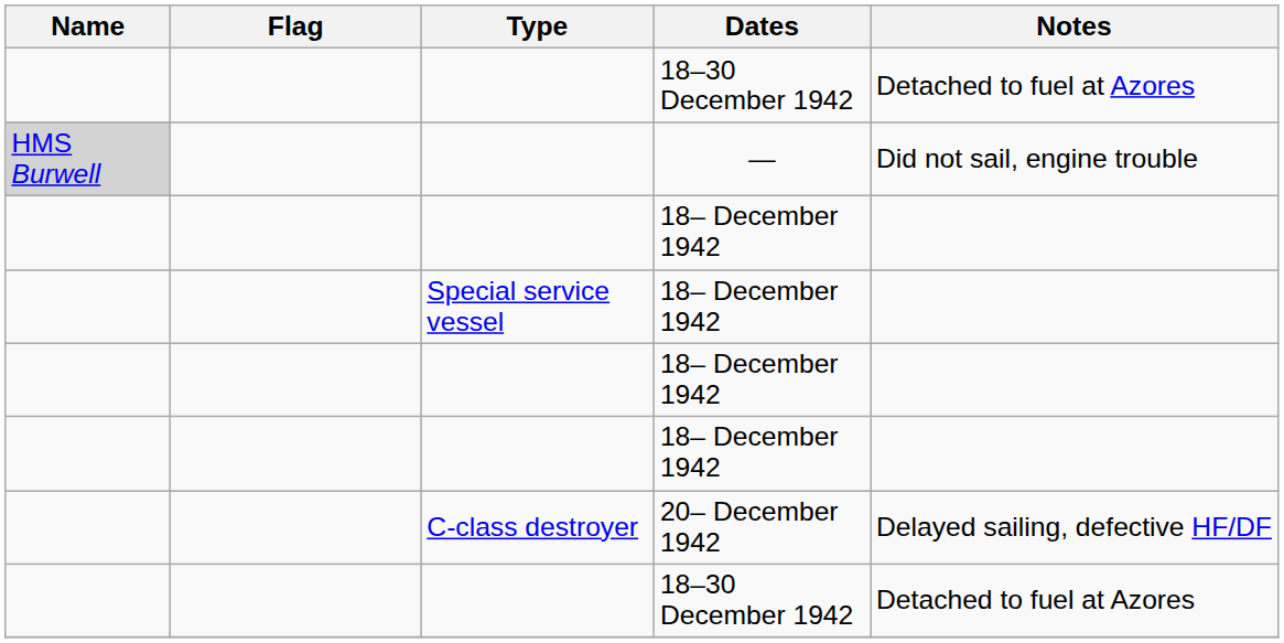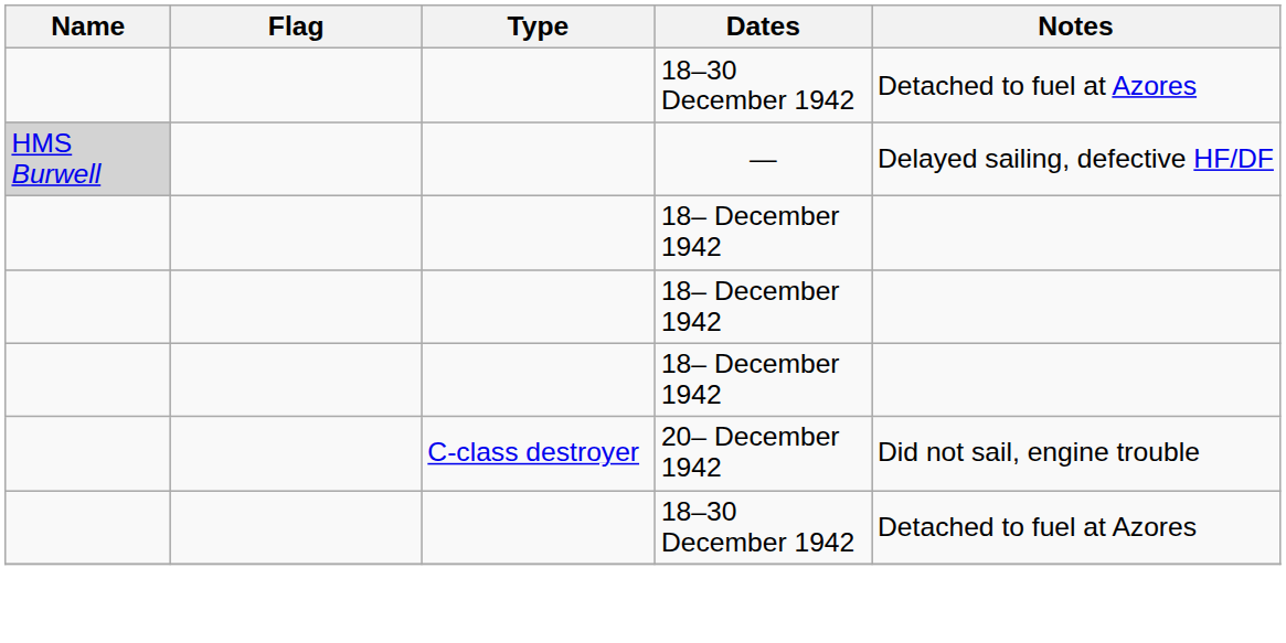 <table class="wikitable sortable">
 <tr>
 <th scope="col" width="90px">Name</th>
 <th scope="col" width="140px">Flag</th>
 <th width="130px">Type</th>
 <th width="120px">Dates</th>
 <th>Notes</th>
 </tr>
 <tr>
 <td align="left"></td>
 <td align="left"></td>
 <td align="left"></td>
 <td align="left">18–30 December 1942</td>
 <td align="left">Detached to fuel at <a href='#'>Azores</a></td>
 </tr>
 <tr>
 <td align="left" style="background: lightgrey;"><a href='#'>HMS <em>Burwell</em></a></td>
 <td align="left"></td>
 <td align="left"></td>
 <td align="center">—</td>
-<td align="left">Did not sail, engine trouble</td>
+<td align="left">Delayed sailing, defective <a href='#'>HF/DF</a></td>
 </tr>
 <tr>
 <td align="left"></td>
 <td align="left"></td>
 <td align="left"></td>
-<td align="left">18– December 1942</td>
-<td align="left"></td>
-</tr>
-<tr>
-<td align="left"></td>
-<td align="left"></td>
-<td align="left"><a href='#'>Special service vessel</a></td>
 <td align="left">18– December 1942</td>
 <td align="left"></td>
 </tr>
 <tr>
 <td align="left"></td>
 <td align="left"></td>
 <td align="left"></td>
 <td align="left">18– December 1942</td>
 <td align="left"></td>
 </tr>
 <tr>
 <td align="left"></td>
 <td align="left"></td>
 <td align="left"></td>
 <td align="left">18– December 1942</td>
 <td align="left"></td>
 </tr>
 <tr>
 <td align="left"></td>
 <td align="left"></td>
 <td align="left"><a href='#'>C-class destroyer</a></td>
 <td align="left">20– December 1942</td>
-<td align="left">Delayed sailing, defective <a href='#'>HF/DF</a></td>
+<td align="left">Did not sail, engine trouble</td>
 </tr>
 <tr>
 <td align="left"></td>
 <td align="left"></td>
 <td align="left"></td>
 <td align="left">18–30 December 1942</td>
 <td align="left">Detached to fuel at Azores</td>
 </tr>
 <tr>
 </tr>
 </table>
